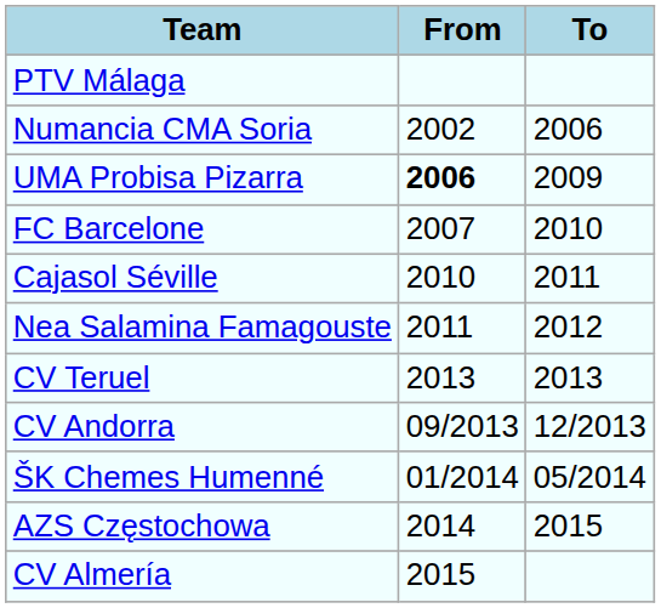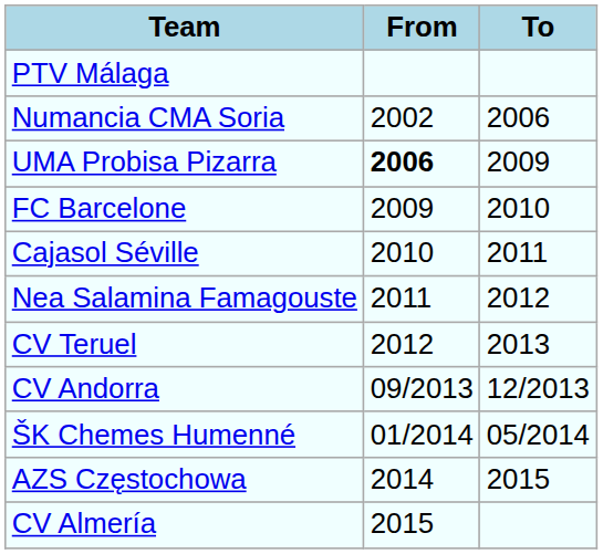 <table border="0" cellpadding="1" style="background:Azure;" class="sortable wikitable">
 <tr>
 <th style="background:LightBlue;">Team</th>
 <th style="background:LightBlue;">From</th>
 <th style="background:LightBlue;">To</th>
 </tr>
 <tr>
 <td> <a href='#'>PTV Málaga</a></td>
 <td></td>
 <td></td>
 </tr>
 <tr>
 <td> <a href='#'>Numancia CMA Soria</a></td>
 <td>2002</td>
 <td>2006</td>
 </tr>
 <tr>
 <td> <a href='#'>UMA Probisa Pizarra</a></td>
 <td><strong>2006</strong></td>
 <td>2009</td>
 </tr>
 <tr>
 <td>  <a href='#'>FC Barcelone</a></td>
-<td>2007</td>
+<td>2009</td>
 <td>2010</td>
 </tr>
 <tr>
 <td>  <a href='#'>Cajasol Séville</a></td>
 <td>2010</td>
 <td>2011</td>
 </tr>
 <tr>
 <td>  <a href='#'>Nea Salamina Famagouste</a></td>
 <td>2011</td>
 <td>2012</td>
 </tr>
 <tr>
 <td>  <a href='#'>CV Teruel</a></td>
-<td>2013</td>
+<td>2012</td>
 <td>2013</td>
 </tr>
 <tr>
 <td>  <a href='#'>CV Andorra</a></td>
 <td>09/2013</td>
 <td>12/2013</td>
 </tr>
 <tr>
 <td>  <a href='#'>ŠK Chemes Humenné</a></td>
 <td>01/2014</td>
 <td>05/2014</td>
 </tr>
 <tr>
 <td>  <a href='#'>AZS Częstochowa</a></td>
 <td>2014</td>
 <td>2015</td>
 </tr>
 <tr>
 <td>  <a href='#'>CV Almería</a></td>
 <td>2015</td>
 <td></td>
 </tr>
 </table>
